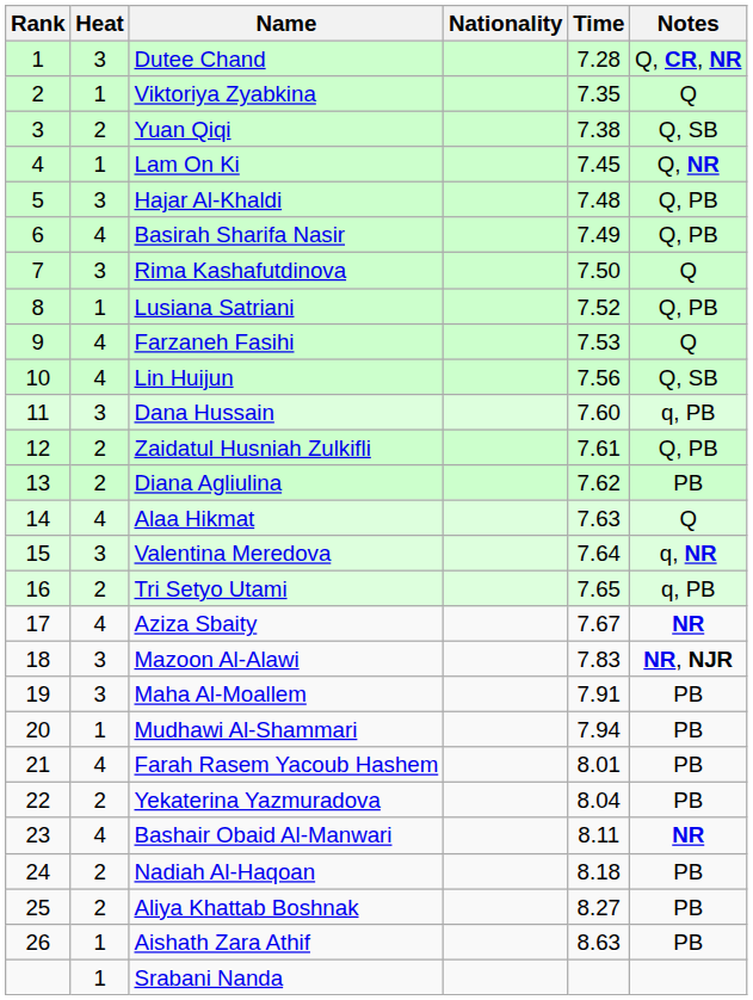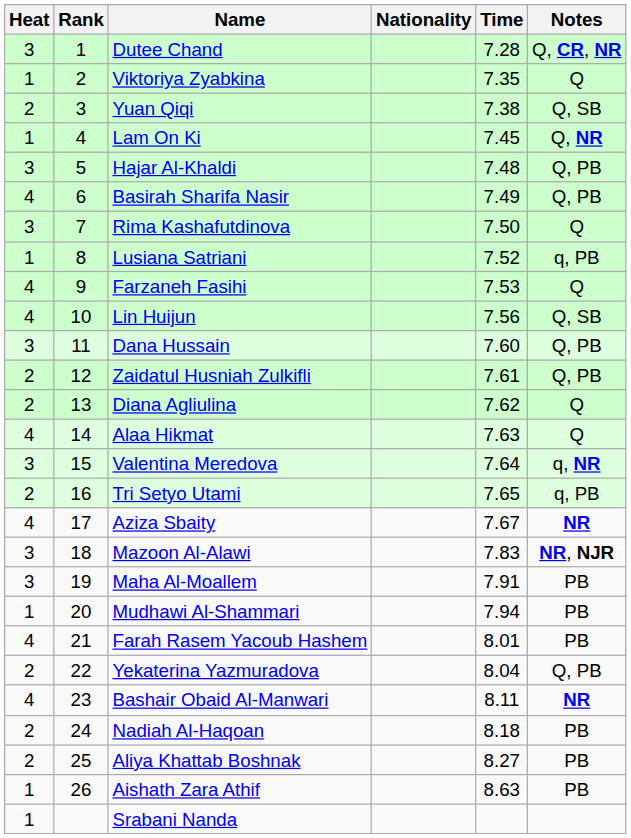 <table class="wikitable sortable" style="text-align:center;font-size:95%">
 <tr>
+<th>Heat</th>
 <th>Rank</th>
-<th>Heat</th>
 <th>Name</th>
 <th>Nationality</th>
 <th>Time</th>
 <th>Notes</th>
 </tr>
 <tr bgcolor=ccffcc>
+<td>3</td>
 <td>1</td>
-<td>3</td>
 <td align=left><a href='#'>Dutee Chand</a></td>
 <td align=left></td>
 <td>7.28</td>
 <td>Q, <strong><a href='#'>CR</a></strong>, <strong><a href='#'>NR</a></strong></td>
 </tr>
 <tr bgcolor=ccffcc>
+<td>1</td>
 <td>2</td>
-<td>1</td>
 <td align=left><a href='#'>Viktoriya Zyabkina</a></td>
 <td align=left></td>
 <td>7.35</td>
 <td>Q</td>
 </tr>
 <tr bgcolor=ccffcc>
+<td>2</td>
 <td>3</td>
-<td>2</td>
 <td align=left><a href='#'>Yuan Qiqi</a></td>
 <td align=left></td>
 <td>7.38</td>
 <td>Q, SB</td>
 </tr>
 <tr bgcolor=ccffcc>
+<td>1</td>
 <td>4</td>
-<td>1</td>
 <td align=left><a href='#'>Lam On Ki</a></td>
 <td align=left></td>
 <td>7.45</td>
 <td>Q, <strong><a href='#'>NR</a></strong></td>
 </tr>
 <tr bgcolor=ccffcc>
+<td>3</td>
 <td>5</td>
-<td>3</td>
 <td align=left><a href='#'>Hajar Al-Khaldi</a></td>
 <td align=left></td>
 <td>7.48</td>
 <td>Q, PB</td>
 </tr>
 <tr bgcolor=ccffcc>
+<td>4</td>
 <td>6</td>
-<td>4</td>
 <td align=left><a href='#'>Basirah Sharifa Nasir</a></td>
 <td align=left></td>
 <td>7.49</td>
 <td>Q, PB</td>
 </tr>
 <tr bgcolor=ccffcc>
+<td>3</td>
 <td>7</td>
-<td>3</td>
 <td align=left><a href='#'>Rima Kashafutdinova</a></td>
 <td align=left></td>
 <td>7.50</td>
 <td>Q</td>
 </tr>
 <tr bgcolor=ccffcc>
+<td>1</td>
 <td>8</td>
-<td>1</td>
 <td align=left><a href='#'>Lusiana Satriani</a></td>
 <td align=left></td>
 <td>7.52</td>
-<td>Q, PB</td>
+<td>q, PB</td>
 </tr>
 <tr bgcolor=ccffcc>
+<td>4</td>
 <td>9</td>
-<td>4</td>
 <td align=left><a href='#'>Farzaneh Fasihi</a></td>
 <td align=left></td>
 <td>7.53</td>
 <td>Q</td>
 </tr>
 <tr bgcolor=ccffcc>
+<td>4</td>
 <td>10</td>
-<td>4</td>
 <td align=left><a href='#'>Lin Huijun</a></td>
 <td align=left></td>
 <td>7.56</td>
 <td>Q, SB</td>
 </tr>
 <tr bgcolor=ddffdd>
+<td>3</td>
 <td>11</td>
-<td>3</td>
 <td align=left><a href='#'>Dana Hussain</a></td>
 <td align=left></td>
 <td>7.60</td>
-<td>q, PB</td>
+<td>Q, PB</td>
 </tr>
 <tr bgcolor=ccffcc>
+<td>2</td>
 <td>12</td>
-<td>2</td>
 <td align=left><a href='#'>Zaidatul Husniah Zulkifli</a></td>
 <td align=left></td>
 <td>7.61</td>
 <td>Q, PB</td>
 </tr>
 <tr bgcolor=ccffcc>
+<td>2</td>
 <td>13</td>
-<td>2</td>
 <td align=left><a href='#'>Diana Agliulina</a></td>
 <td align=left></td>
 <td>7.62</td>
-<td>PB</td>
+<td>Q</td>
 </tr>
 <tr bgcolor=ddffdd>
+<td>4</td>
 <td>14</td>
-<td>4</td>
 <td align=left><a href='#'>Alaa Hikmat</a></td>
 <td align=left></td>
 <td>7.63</td>
 <td>Q</td>
 </tr>
 <tr bgcolor=ddffdd>
+<td>3</td>
 <td>15</td>
-<td>3</td>
 <td align=left><a href='#'>Valentina Meredova</a></td>
 <td align=left></td>
 <td>7.64</td>
 <td>q, <strong><a href='#'>NR</a></strong></td>
 </tr>
 <tr bgcolor=ddffdd>
+<td>2</td>
 <td>16</td>
-<td>2</td>
 <td align=left><a href='#'>Tri Setyo Utami</a></td>
 <td align=left></td>
 <td>7.65</td>
 <td>q, PB</td>
 </tr>
 <tr>
+<td>4</td>
 <td>17</td>
-<td>4</td>
 <td align=left><a href='#'>Aziza Sbaity</a></td>
 <td align=left></td>
 <td>7.67</td>
 <td><strong><a href='#'>NR</a></strong></td>
 </tr>
 <tr>
+<td>3</td>
 <td>18</td>
-<td>3</td>
 <td align=left><a href='#'>Mazoon Al-Alawi</a></td>
 <td align=left></td>
 <td>7.83</td>
 <td><strong><a href='#'>NR</a></strong>, <strong>NJR</strong></td>
 </tr>
 <tr>
+<td>3</td>
 <td>19</td>
-<td>3</td>
 <td align=left><a href='#'>Maha Al-Moallem</a></td>
 <td align=left></td>
 <td>7.91</td>
 <td>PB</td>
 </tr>
 <tr>
+<td>1</td>
 <td>20</td>
-<td>1</td>
 <td align=left><a href='#'>Mudhawi Al-Shammari</a></td>
 <td align=left></td>
 <td>7.94</td>
 <td>PB</td>
 </tr>
 <tr>
+<td>4</td>
 <td>21</td>
-<td>4</td>
 <td align=left><a href='#'>Farah Rasem Yacoub Hashem</a></td>
 <td align=left></td>
 <td>8.01</td>
 <td>PB</td>
 </tr>
 <tr>
+<td>2</td>
 <td>22</td>
-<td>2</td>
 <td align=left><a href='#'>Yekaterina Yazmuradova</a></td>
 <td align=left></td>
 <td>8.04</td>
-<td>PB</td>
+<td>Q, PB</td>
 </tr>
 <tr>
+<td>4</td>
 <td>23</td>
-<td>4</td>
 <td align=left><a href='#'>Bashair Obaid Al-Manwari</a></td>
 <td align=left></td>
 <td>8.11</td>
 <td><strong><a href='#'>NR</a></strong></td>
 </tr>
 <tr>
+<td>2</td>
 <td>24</td>
-<td>2</td>
 <td align=left><a href='#'>Nadiah Al-Haqoan</a></td>
 <td align=left></td>
 <td>8.18</td>
 <td>PB</td>
 </tr>
 <tr>
+<td>2</td>
 <td>25</td>
-<td>2</td>
 <td align=left><a href='#'>Aliya Khattab Boshnak</a></td>
 <td align=left></td>
 <td>8.27</td>
 <td>PB</td>
 </tr>
 <tr>
+<td>1</td>
 <td>26</td>
-<td>1</td>
 <td align=left><a href='#'>Aishath Zara Athif</a></td>
 <td align=left></td>
 <td>8.63</td>
 <td>PB</td>
 </tr>
 <tr>
+<td>1</td>
 <td></td>
-<td>1</td>
 <td align=left><a href='#'>Srabani Nanda</a></td>
 <td align=left></td>
 <td></td>
 <td></td>
 </tr>
 </table>
